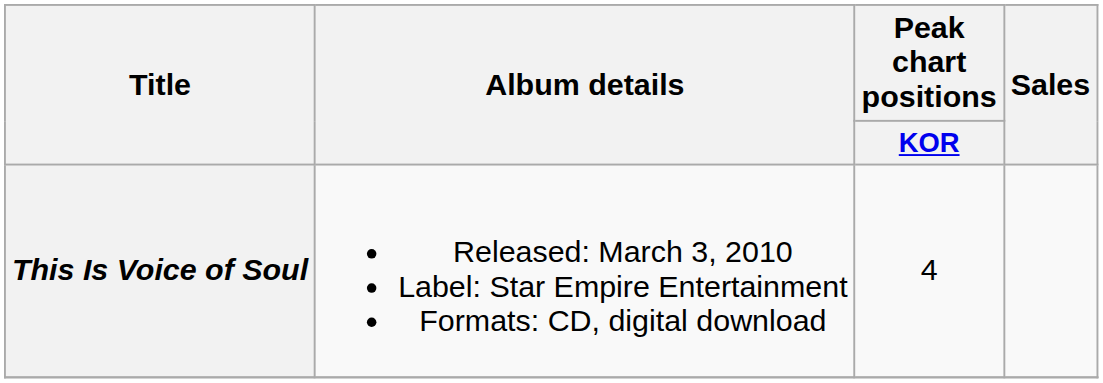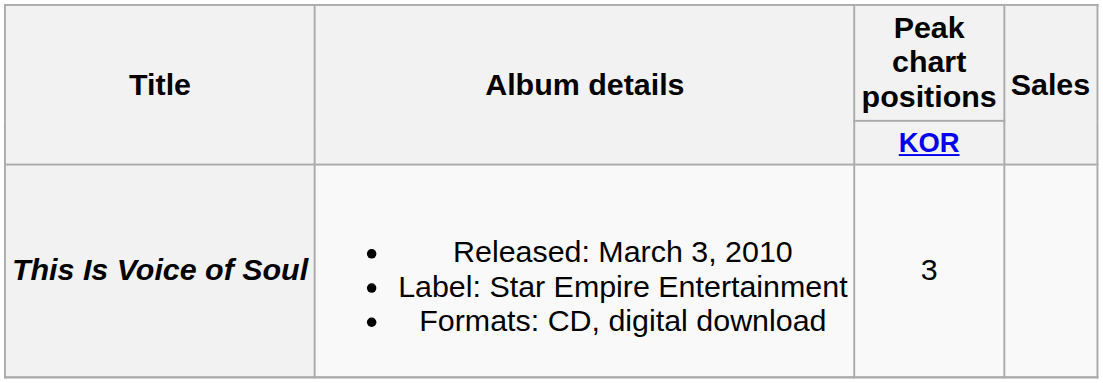 <table class="wikitable plainrowheaders" style="text-align:center;">
 <tr>
 <th scope="col" rowspan="2">Title</th>
 <th scope="col" rowspan="2">Album details</th>
 <th scope="col" colspan="1">Peak chart positions</th>
 <th scope="col" rowspan="2">Sales</th>
 </tr>
 <tr>
 <th scope="col" style="width:3.5em;font-size:90%;"><a href='#'>KOR</a><br></th>
 </tr>
 <tr>
 <th scope="row"><em>This Is Voice of Soul</em></th>
 <td><br><ul><li>Released: March 3, 2010</li><li>Label: Star Empire Entertainment</li><li>Formats: CD, digital download</li></ul></td>
-<td>4</td>
+<td>3</td>
 <td></td>
 </tr>
 <tr>
 </tr>
 </table>
